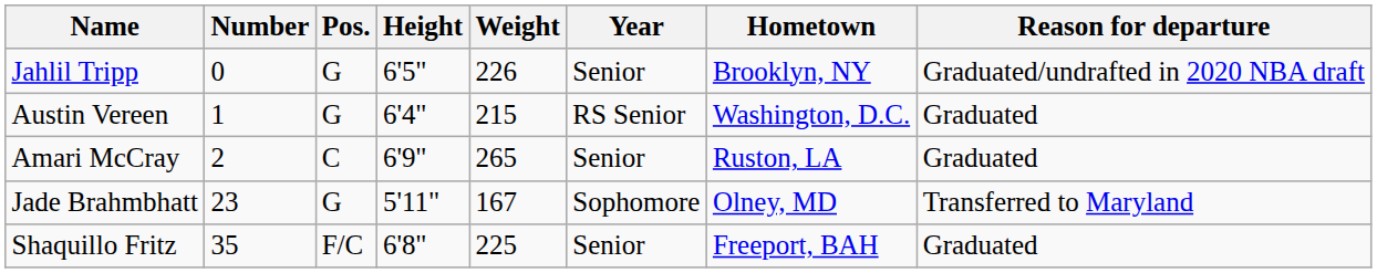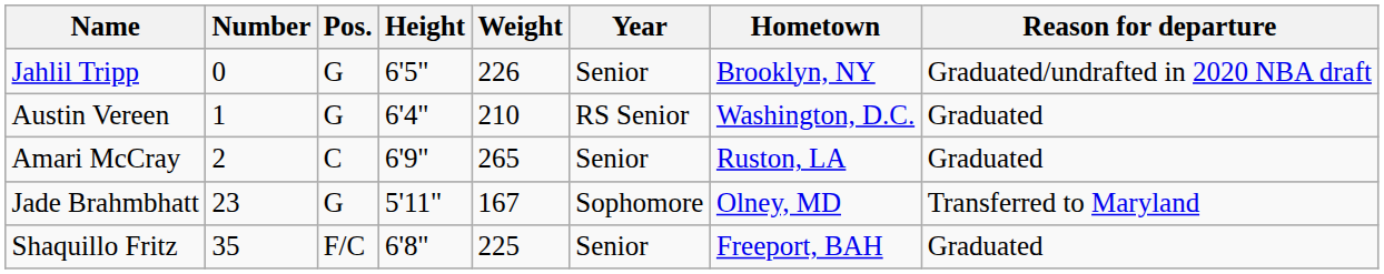 <table class="wikitable sortable" border="1">
 <tr>
 <th>Name</th>
 <th>Number</th>
 <th>Pos.</th>
 <th>Height</th>
 <th>Weight</th>
 <th>Year</th>
 <th>Hometown</th>
 <th class="unsortable">Reason for departure</th>
 </tr>
 <tr>
 <td><a href='#'>Jahlil Tripp</a></td>
 <td>0</td>
 <td>G</td>
 <td>6'5"</td>
 <td>226</td>
 <td>Senior</td>
 <td><a href='#'>Brooklyn, NY</a></td>
 <td>Graduated/undrafted in <a href='#'>2020 NBA draft</a></td>
 </tr>
 <tr>
 <td>Austin Vereen</td>
 <td>1</td>
 <td>G</td>
 <td>6'4"</td>
-<td>215</td>
+<td>210</td>
 <td>RS Senior</td>
 <td><a href='#'>Washington, D.C.</a></td>
 <td>Graduated</td>
 </tr>
 <tr>
 <td>Amari McCray</td>
 <td>2</td>
 <td>C</td>
 <td>6'9"</td>
 <td>265</td>
 <td>Senior</td>
 <td><a href='#'>Ruston, LA</a></td>
 <td>Graduated</td>
 </tr>
 <tr>
 <td>Jade Brahmbhatt</td>
 <td>23</td>
 <td>G</td>
 <td>5'11"</td>
 <td>167</td>
 <td>Sophomore</td>
 <td><a href='#'>Olney, MD</a></td>
 <td>Transferred to <a href='#'>Maryland</a></td>
 </tr>
 <tr>
 <td>Shaquillo Fritz</td>
 <td>35</td>
 <td>F/C</td>
 <td>6'8"</td>
 <td>225</td>
 <td>Senior</td>
 <td><a href='#'>Freeport, BAH</a></td>
 <td>Graduated</td>
 </tr>
 </table>
